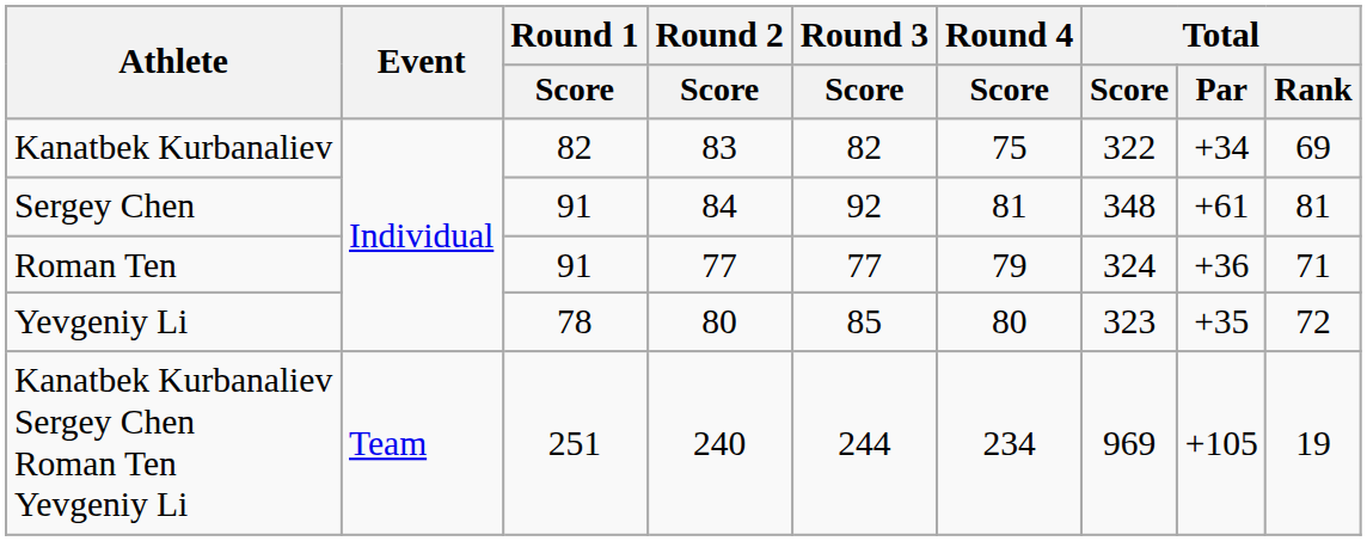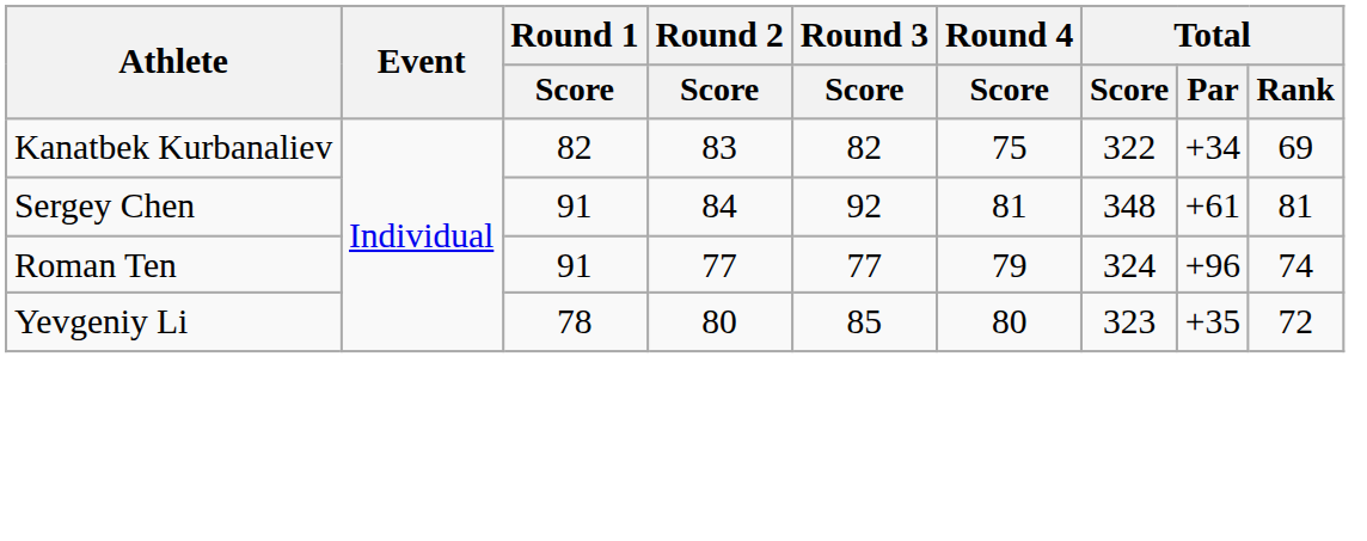 <table class=wikitable style=font-size:90%;text-align:center>
 <tr>
 <th rowspan=2>Athlete</th>
 <th rowspan=2>Event</th>
 <th>Round 1</th>
 <th>Round 2</th>
 <th>Round 3</th>
 <th>Round 4</th>
 <th colspan=3>Total</th>
 </tr>
 <tr style="font-size:95%">
 <th>Score</th>
 <th>Score</th>
 <th>Score</th>
 <th>Score</th>
 <th>Score</th>
 <th>Par</th>
 <th>Rank</th>
 </tr>
 <tr>
 <td align=left>Kanatbek Kurbanaliev</td>
 <td align=left rowspan=4><a href='#'>Individual</a></td>
 <td>82</td>
 <td>83</td>
 <td>82</td>
 <td>75</td>
 <td>322</td>
 <td>+34</td>
 <td>69</td>
 </tr>
 <tr>
 <td align=left>Sergey Chen</td>
 <td>91</td>
 <td>84</td>
 <td>92</td>
 <td>81</td>
 <td>348</td>
 <td>+61</td>
 <td>81</td>
 </tr>
 <tr>
 <td align=left>Roman Ten</td>
 <td>91</td>
 <td>77</td>
 <td>77</td>
 <td>79</td>
 <td>324</td>
-<td>+36</td>
-<td>71</td>
+<td>+96</td>
+<td>74</td>
 </tr>
 <tr>
 <td align=left>Yevgeniy Li</td>
 <td>78</td>
 <td>80</td>
 <td>85</td>
 <td>80</td>
 <td>323</td>
 <td>+35</td>
 <td>72</td>
 </tr>
-<tr>
-<td align=left>Kanatbek Kurbanaliev<br>Sergey Chen<br>Roman Ten<br>Yevgeniy Li</td>
-<td align=left><a href='#'>Team</a></td>
-<td>251</td>
-<td>240</td>
-<td>244</td>
-<td>234</td>
-<td>969</td>
-<td>+105</td>
-<td>19</td>
-</tr>
 </table>
